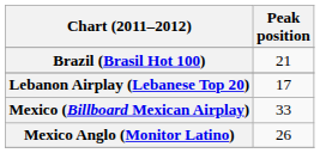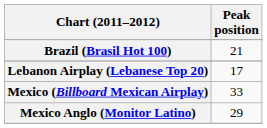 <table class="wikitable sortable plainrowheaders" style="text-align:center">
 <tr>
 <th>Chart (2011–2012)</th>
 <th>Peak<br>position</th>
 </tr>
 <tr>
 </tr>
 <tr>
 </tr>
 <tr>
 </tr>
 <tr>
 <th scope="row">Brazil (<a href='#'>Brasil Hot 100</a>)</th>
 <td>21</td>
 </tr>
 <tr>
 </tr>
 <tr>
 </tr>
 <tr>
 </tr>
 <tr>
 </tr>
 <tr>
 </tr>
 <tr>
 </tr>
 <tr>
 </tr>
 <tr>
 <th scope="row">Lebanon Airplay (<a href='#'>Lebanese Top 20</a>)</th>
 <td>17</td>
 </tr>
 <tr>
 <th scope="row">Mexico (<a href='#'><em>Billboard</em> Mexican Airplay</a>)</th>
 <td>33</td>
 </tr>
 <tr>
 <th scope="row">Mexico Anglo (<a href='#'>Monitor Latino</a>)</th>
-<td>26</td>
+<td>29</td>
 </tr>
 <tr>
 </tr>
 <tr>
 </tr>
 <tr>
 </tr>
 <tr>
 </tr>
 <tr>
 </tr>
 <tr>
 </tr>
 <tr>
 </tr>
 <tr>
 </tr>
 <tr>
 </tr>
 <tr>
 </tr>
 <tr>
 </tr>
 <tr>
 </tr>
 <tr>
 </tr>
 <tr>
 </tr>
 </table>
